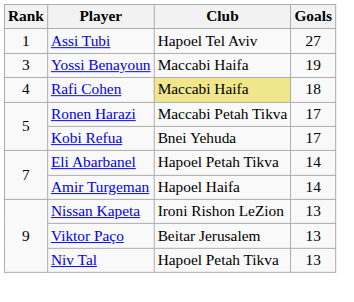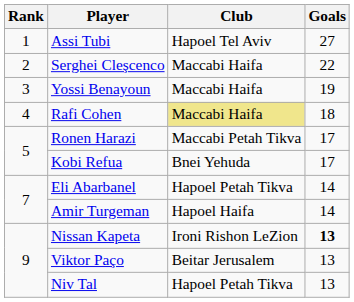 <table class="wikitable">
 <tr>
 <th>Rank</th>
 <th>Player</th>
 <th>Club</th>
 <th>Goals</th>
 </tr>
 <tr>
 <td align="center">1</td>
 <td> <a href='#'>Assi Tubi</a></td>
 <td>Hapoel Tel Aviv</td>
 <td align="center">27</td>
+</tr>
+<tr>
+<td align="center">2</td>
+<td> <a href='#'>Serghei Cleşcenco</a></td>
+<td>Maccabi Haifa</td>
+<td align="center">22</td>
 </tr>
 <tr>
 <td align="center">3</td>
 <td> <a href='#'>Yossi Benayoun</a></td>
 <td>Maccabi Haifa</td>
 <td align="center">19</td>
 </tr>
 <tr>
 <td align="center">4</td>
 <td> <a href='#'>Rafi Cohen</a></td>
 <td style="background: khaki;">Maccabi Haifa</td>
 <td align="center">18</td>
 </tr>
 <tr>
 <td rowspan="2" align="center">5</td>
 <td> <a href='#'>Ronen Harazi</a></td>
 <td>Maccabi Petah Tikva</td>
 <td align="center">17</td>
 </tr>
 <tr>
 <td> <a href='#'>Kobi Refua</a></td>
 <td>Bnei Yehuda</td>
 <td align="center">17</td>
 </tr>
 <tr>
 <td rowspan="2" align="center">7</td>
 <td> <a href='#'>Eli Abarbanel</a></td>
 <td>Hapoel Petah Tikva</td>
 <td align="center">14</td>
 </tr>
 <tr>
 <td> <a href='#'>Amir Turgeman</a></td>
 <td>Hapoel Haifa</td>
 <td align="center">14</td>
 </tr>
 <tr>
 <td rowspan="3" align="center">9</td>
 <td> <a href='#'>Nissan Kapeta</a></td>
 <td>Ironi Rishon LeZion</td>
-<td align="center">13</td>
+<td align="center"><strong>13</strong></td>
 </tr>
 <tr>
 <td> <a href='#'>Viktor Paço</a></td>
 <td>Beitar Jerusalem</td>
 <td align="center">13</td>
 </tr>
 <tr>
 <td> <a href='#'>Niv Tal</a></td>
 <td>Hapoel Petah Tikva</td>
 <td align="center">13</td>
 </tr>
 </table>
